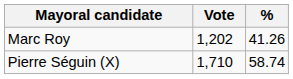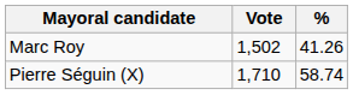 <table class="wikitable">
 <tr>
 <th bgcolor="#DDDDFF" width="200px">Mayoral candidate</th>
 <th bgcolor="#DDDDFF" width="50px">Vote</th>
 <th bgcolor="#DDDDFF" width="30px">%</th>
 </tr>
 <tr>
 <td>Marc Roy</td>
-<td>1,202</td>
+<td>1,502</td>
 <td>41.26</td>
 </tr>
 <tr>
 <td>Pierre Séguin (X)</td>
 <td>1,710</td>
 <td>58.74</td>
 </tr>
 </table>
